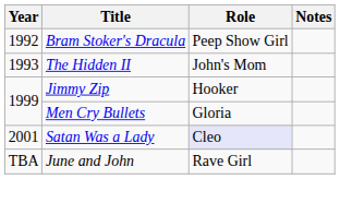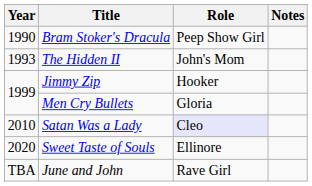 <table class="wikitable">
 <tr>
 <th>Year</th>
 <th>Title</th>
 <th>Role</th>
 <th>Notes</th>
 </tr>
 <tr>
-<td>1992</td>
+<td>1990</td>
 <td><a href='#'><em>Bram Stoker's Dracula</em></a></td>
 <td>Peep Show Girl</td>
 <td></td>
 </tr>
 <tr>
 <td>1993</td>
 <td><a href='#'><em>The Hidden II</em></a></td>
 <td>John's Mom</td>
 <td></td>
 </tr>
 <tr>
 <td rowspan="2">1999</td>
 <td><a href='#'><em>Jimmy Zip</em></a></td>
 <td>Hooker</td>
 <td></td>
 </tr>
 <tr>
 <td><a href='#'><em>Men Cry Bullets</em></a></td>
 <td>Gloria</td>
 <td></td>
 </tr>
 <tr>
-<td>2001</td>
+<td>2010</td>
 <td><em><a href='#'>Satan Was a Lady</a></em></td>
 <td style="background: lavender;">Cleo</td>
+<td></td>
+</tr>
+<tr>
+<td>2020</td>
+<td><a href='#'><em>Sweet Taste of Souls</em></a></td>
+<td>Ellinore</td>
 <td></td>
 </tr>
 <tr>
 <td>TBA</td>
 <td><em>June and John</em></td>
 <td>Rave Girl</td>
 <td></td>
 </tr>
 </table>
